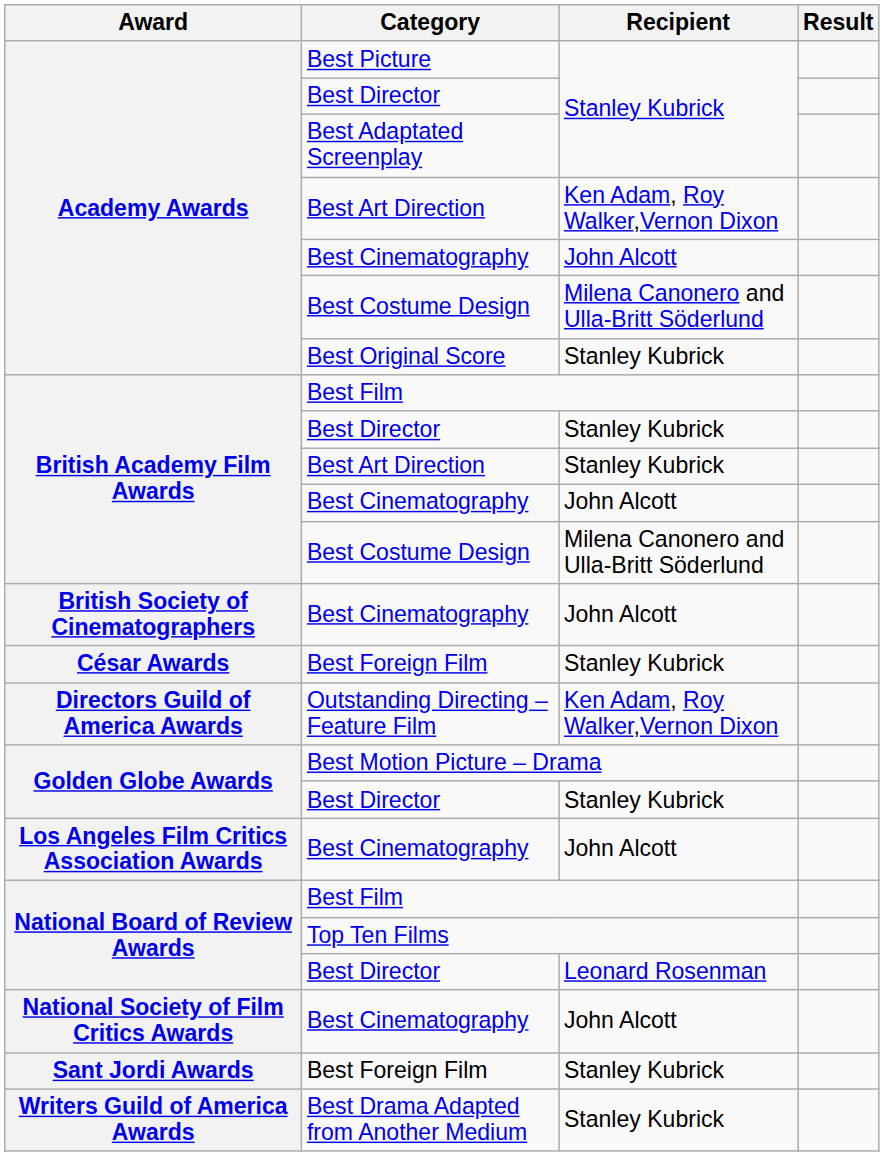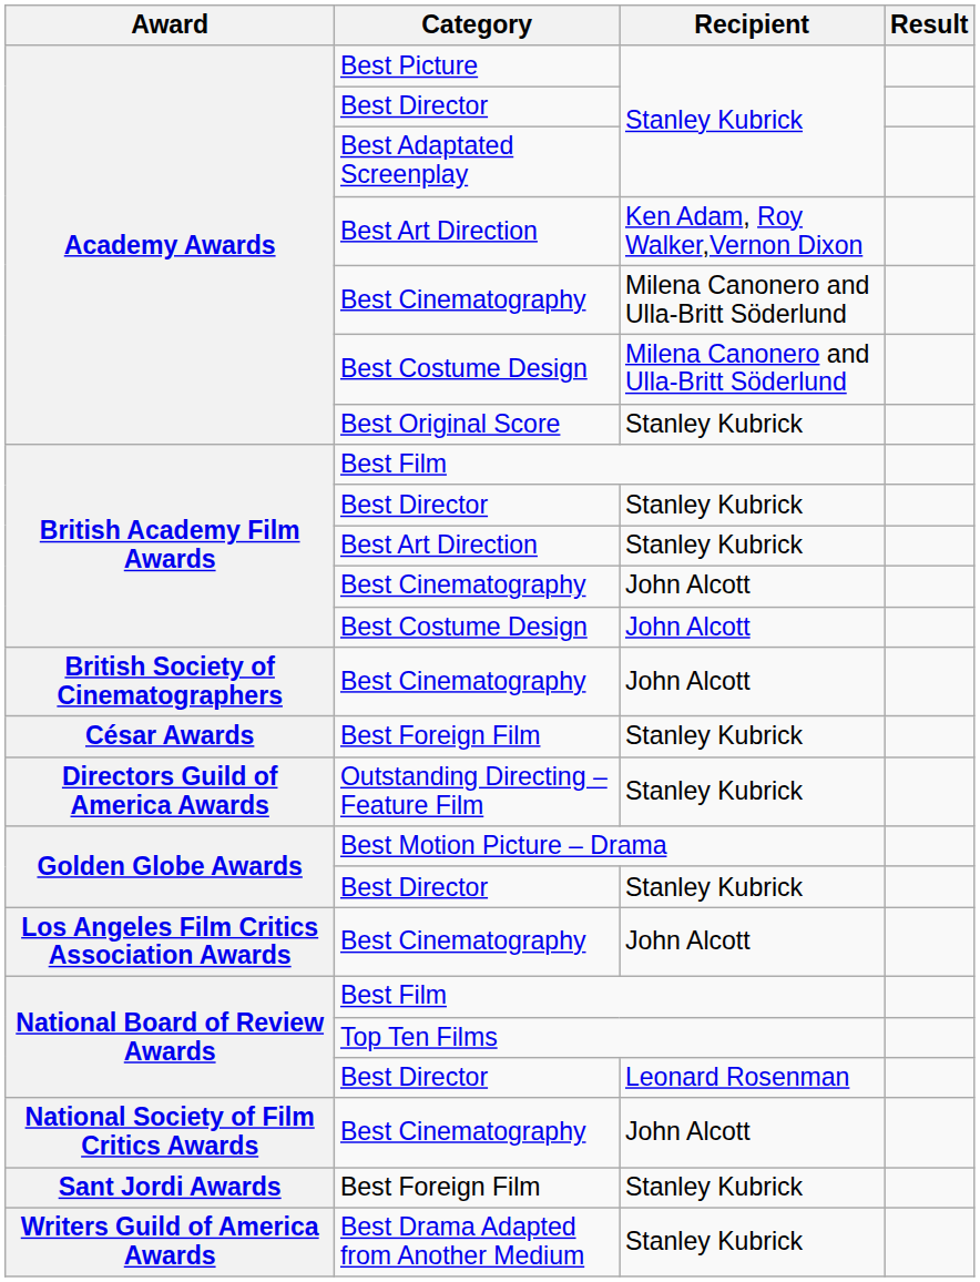 <table class="wikitable plainrowheaders sortable">
 <tr>
 <th scope="col">Award</th>
 <th scope="col">Category</th>
 <th scope="col">Recipient</th>
 <th scope="col">Result</th>
 </tr>
 <tr>
 <th scope="row" rowspan="7"><a href='#'>Academy Awards</a></th>
 <td><a href='#'>Best Picture</a></td>
 <td rowspan=3><a href='#'>Stanley Kubrick</a></td>
 <td></td>
 </tr>
 <tr>
 <td><a href='#'>Best Director</a></td>
 <td></td>
 </tr>
 <tr>
 <td><a href='#'>Best Adaptated Screenplay</a></td>
 <td></td>
 </tr>
 <tr>
 <td><a href='#'>Best Art Direction</a></td>
 <td><a href='#'>Ken Adam</a>, <a href='#'>Roy Walker</a>,<a href='#'>Vernon Dixon</a></td>
 <td></td>
 </tr>
 <tr>
 <td><a href='#'>Best Cinematography</a></td>
-<td><a href='#'>John Alcott</a></td>
+<td>Milena Canonero and Ulla-Britt Söderlund</td>
 <td></td>
 </tr>
 <tr>
 <td><a href='#'>Best Costume Design</a></td>
 <td><a href='#'>Milena Canonero</a> and <a href='#'>Ulla-Britt Söderlund</a></td>
 <td></td>
 </tr>
 <tr>
 <td><a href='#'>Best Original Score</a></td>
 <td>Stanley Kubrick</td>
 <td></td>
 </tr>
 <tr>
 <th scope="row" rowspan="5"><a href='#'>British Academy Film Awards</a></th>
 <td colspan="2"><a href='#'>Best Film</a></td>
 <td></td>
 </tr>
 <tr>
 <td><a href='#'>Best Director</a></td>
 <td>Stanley Kubrick</td>
 <td></td>
 </tr>
 <tr>
 <td><a href='#'>Best Art Direction</a></td>
 <td>Stanley Kubrick</td>
 <td></td>
 </tr>
 <tr>
 <td><a href='#'>Best Cinematography</a></td>
 <td>John Alcott</td>
 <td></td>
 </tr>
 <tr>
 <td><a href='#'>Best Costume Design</a></td>
-<td>Milena Canonero and Ulla-Britt Söderlund</td>
+<td><a href='#'>John Alcott</a></td>
 <td></td>
 </tr>
 <tr>
 <th scope="row"><a href='#'>British Society of Cinematographers</a></th>
 <td><a href='#'>Best Cinematography</a></td>
 <td>John Alcott</td>
 <td></td>
 </tr>
 <tr>
 <th scope="row"><a href='#'>César Awards</a></th>
 <td><a href='#'>Best Foreign Film</a></td>
 <td>Stanley Kubrick</td>
 <td></td>
 </tr>
 <tr>
 <th scope="row"><a href='#'>Directors Guild of America Awards</a></th>
 <td><a href='#'>Outstanding Directing – Feature Film</a></td>
-<td><a href='#'>Ken Adam</a>, <a href='#'>Roy Walker</a>,<a href='#'>Vernon Dixon</a></td>
+<td>Stanley Kubrick</td>
 <td></td>
 </tr>
 <tr>
 <th scope="row" rowspan="2"><a href='#'>Golden Globe Awards</a></th>
 <td colspan="2"><a href='#'>Best Motion Picture – Drama</a></td>
 <td></td>
 </tr>
 <tr>
 <td><a href='#'>Best Director</a></td>
 <td>Stanley Kubrick</td>
 <td></td>
 </tr>
 <tr>
 <th scope="row"><a href='#'>Los Angeles Film Critics Association Awards</a></th>
 <td><a href='#'>Best Cinematography</a></td>
 <td>John Alcott</td>
 <td></td>
 </tr>
 <tr>
 <th scope="row" rowspan="3"><a href='#'>National Board of Review Awards</a></th>
 <td colspan="2"><a href='#'>Best Film</a></td>
 <td></td>
 </tr>
 <tr>
 <td colspan="2"><a href='#'>Top Ten Films</a></td>
 <td></td>
 </tr>
 <tr>
 <td><a href='#'>Best Director</a></td>
 <td><a href='#'>Leonard Rosenman</a></td>
 <td></td>
 </tr>
 <tr>
 <th scope="row"><a href='#'>National Society of Film Critics Awards</a></th>
 <td><a href='#'>Best Cinematography</a></td>
 <td>John Alcott</td>
 <td></td>
 </tr>
 <tr>
 <th scope="row"><a href='#'>Sant Jordi Awards</a></th>
 <td>Best Foreign Film</td>
 <td>Stanley Kubrick</td>
 <td></td>
 </tr>
 <tr>
 <th scope="row"><a href='#'>Writers Guild of America Awards</a></th>
 <td><a href='#'>Best Drama Adapted from Another Medium</a></td>
 <td>Stanley Kubrick</td>
 <td></td>
 </tr>
 </table>
